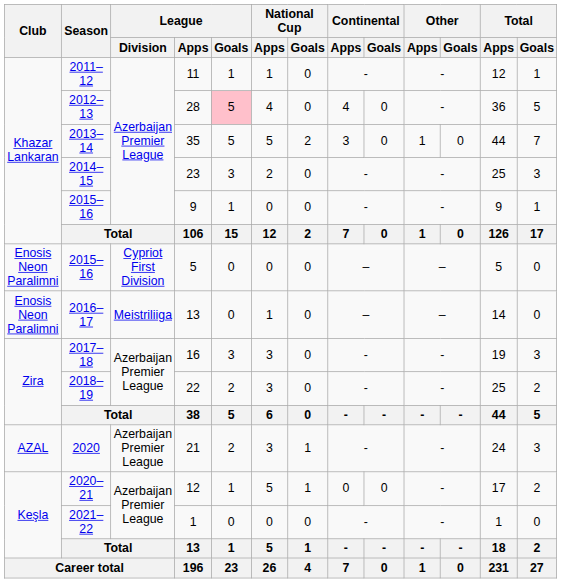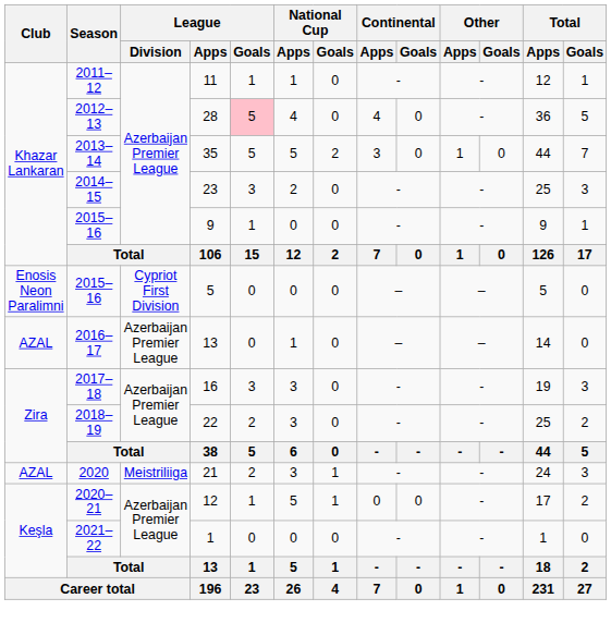 <table class="wikitable" style="text-align: center;">
 <tr>
 <th rowspan="2">Club</th>
 <th rowspan="2">Season</th>
 <th colspan="3">League</th>
 <th colspan="2">National Cup</th>
 <th colspan="2">Continental</th>
 <th colspan="2">Other</th>
 <th colspan="2">Total</th>
 </tr>
 <tr>
 <th>Division</th>
 <th>Apps</th>
 <th>Goals</th>
 <th>Apps</th>
 <th>Goals</th>
 <th>Apps</th>
 <th>Goals</th>
 <th>Apps</th>
 <th>Goals</th>
 <th>Apps</th>
 <th>Goals</th>
 </tr>
 <tr>
 <td rowspan="6" valign="center"><a href='#'>Khazar Lankaran</a></td>
 <td><a href='#'>2011–12</a></td>
 <td rowspan="5" valign="center"><a href='#'>Azerbaijan Premier League</a></td>
 <td>11</td>
 <td>1</td>
 <td>1</td>
 <td>0</td>
 <td colspan="2">-</td>
 <td colspan="2">-</td>
 <td>12</td>
 <td>1</td>
 </tr>
 <tr>
 <td><a href='#'>2012–13</a></td>
 <td>28</td>
 <td style="background: pink;">5</td>
 <td>4</td>
 <td>0</td>
 <td>4</td>
 <td>0</td>
 <td colspan="2">-</td>
 <td>36</td>
 <td>5</td>
 </tr>
 <tr>
 <td><a href='#'>2013–14</a></td>
 <td>35</td>
 <td>5</td>
 <td>5</td>
 <td>2</td>
 <td>3</td>
 <td>0</td>
 <td>1</td>
 <td>0</td>
 <td>44</td>
 <td>7</td>
 </tr>
 <tr>
 <td><a href='#'>2014–15</a></td>
 <td>23</td>
 <td>3</td>
 <td>2</td>
 <td>0</td>
 <td colspan="2">-</td>
 <td colspan="2">-</td>
 <td>25</td>
 <td>3</td>
 </tr>
 <tr>
 <td><a href='#'>2015–16</a></td>
 <td>9</td>
 <td>1</td>
 <td>0</td>
 <td>0</td>
 <td colspan="2">-</td>
 <td colspan="2">-</td>
 <td>9</td>
 <td>1</td>
 </tr>
 <tr>
 <th colspan="2">Total</th>
 <th>106</th>
 <th>15</th>
 <th>12</th>
 <th>2</th>
 <th>7</th>
 <th>0</th>
 <th>1</th>
 <th>0</th>
 <th>126</th>
 <th>17</th>
 </tr>
 <tr>
 <td valign="center"><a href='#'>Enosis Neon Paralimni</a></td>
 <td><a href='#'>2015–16</a></td>
 <td><a href='#'>Cypriot First Division</a></td>
 <td>5</td>
 <td>0</td>
 <td>0</td>
 <td>0</td>
 <td colspan="2">–</td>
 <td colspan="2">–</td>
 <td>5</td>
 <td>0</td>
 </tr>
 <tr>
-<td valign="center"><a href='#'>Enosis Neon Paralimni</a></td>
+<td valign="center"><a href='#'>AZAL</a></td>
 <td><a href='#'>2016–17</a></td>
-<td><a href='#'>Meistriliiga</a></td>
+<td>Azerbaijan Premier League</td>
 <td>13</td>
 <td>0</td>
 <td>1</td>
 <td>0</td>
 <td colspan="2">–</td>
 <td colspan="2">–</td>
 <td>14</td>
 <td>0</td>
 </tr>
 <tr>
 <td rowspan="3" valign="center"><a href='#'>Zira</a></td>
 <td><a href='#'>2017–18</a></td>
 <td rowspan="2" valign="center">Azerbaijan Premier League</td>
 <td>16</td>
 <td>3</td>
 <td>3</td>
 <td>0</td>
 <td colspan="2">-</td>
 <td colspan="2">-</td>
 <td>19</td>
 <td>3</td>
 </tr>
 <tr>
 <td><a href='#'>2018–19</a></td>
 <td>22</td>
 <td>2</td>
 <td>3</td>
 <td>0</td>
 <td colspan="2">-</td>
 <td colspan="2">-</td>
 <td>25</td>
 <td>2</td>
 </tr>
 <tr>
 <th colspan="2">Total</th>
 <th>38</th>
 <th>5</th>
 <th>6</th>
 <th>0</th>
 <th>-</th>
 <th>-</th>
 <th>-</th>
 <th>-</th>
 <th>44</th>
 <th>5</th>
 </tr>
 <tr>
 <td valign="center"><a href='#'>AZAL</a></td>
 <td><a href='#'>2020</a></td>
-<td>Azerbaijan Premier League</td>
+<td><a href='#'>Meistriliiga</a></td>
 <td>21</td>
 <td>2</td>
 <td>3</td>
 <td>1</td>
 <td colspan="2">-</td>
 <td colspan="2">-</td>
 <td>24</td>
 <td>3</td>
 </tr>
 <tr>
 <td rowspan="3" valign="center"><a href='#'>Keşla</a></td>
 <td><a href='#'>2020–21</a></td>
 <td rowspan="2" valign="center">Azerbaijan Premier League</td>
 <td>12</td>
 <td>1</td>
 <td>5</td>
 <td>1</td>
 <td>0</td>
 <td>0</td>
 <td colspan="2">-</td>
 <td>17</td>
 <td>2</td>
 </tr>
 <tr>
 <td><a href='#'>2021–22</a></td>
 <td>1</td>
 <td>0</td>
 <td>0</td>
 <td>0</td>
 <td colspan="2">-</td>
 <td colspan="2">-</td>
 <td>1</td>
 <td>0</td>
 </tr>
 <tr>
 <th colspan="2">Total</th>
 <th>13</th>
 <th>1</th>
 <th>5</th>
 <th>1</th>
 <th>-</th>
 <th>-</th>
 <th>-</th>
 <th>-</th>
 <th>18</th>
 <th>2</th>
 </tr>
 <tr>
 <th colspan="3">Career total</th>
 <th>196</th>
 <th>23</th>
 <th>26</th>
 <th>4</th>
 <th>7</th>
 <th>0</th>
 <th>1</th>
 <th>0</th>
 <th>231</th>
 <th>27</th>
 </tr>
 </table>
